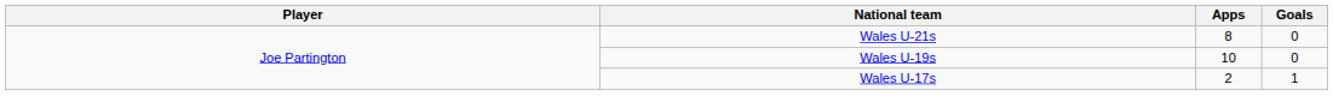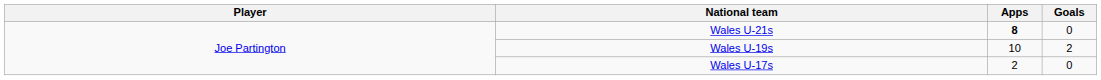 <table class="wikitable" style="text-align:center" width=100%>
 <tr>
 <th width=45%>Player</th>
 <th width=45%>National team</th>
 <th width=5%>Apps</th>
 <th width=5%>Goals</th>
 </tr>
 <tr>
 <td rowspan="3"> <a href='#'>Joe Partington</a></td>
 <td><a href='#'>Wales U-21s</a></td>
-<td>8</td>
+<td><strong>8</strong></td>
 <td>0</td>
 </tr>
 <tr>
 <td><a href='#'>Wales U-19s</a></td>
 <td>10</td>
-<td>0</td>
+<td>2</td>
 </tr>
 <tr>
 <td><a href='#'>Wales U-17s</a></td>
 <td>2</td>
-<td>1</td>
+<td>0</td>
 </tr>
 </table>
